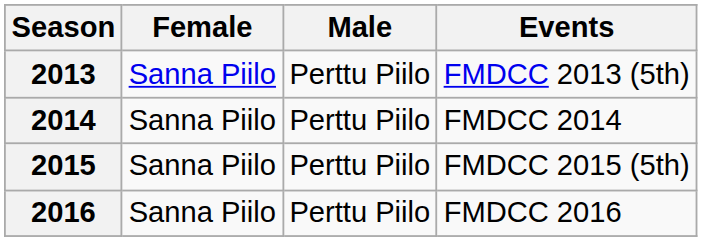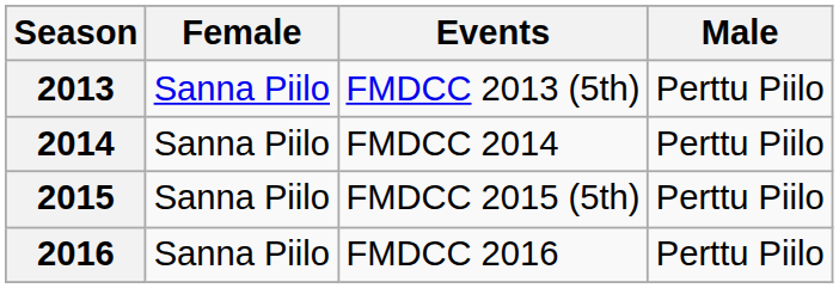 <table class="wikitable">
 <tr>
 <th scope="col">Season</th>
 <th scope="col">Female</th>
+<th scope="col">Events</th>
 <th scope="col">Male</th>
-<th scope="col">Events</th>
 </tr>
 <tr>
 <th scope="row">2013</th>
 <td><a href='#'>Sanna Piilo</a></td>
+<td><a href='#'>FMDCC</a> 2013 (5th)</td>
 <td>Perttu Piilo</td>
-<td><a href='#'>FMDCC</a> 2013 (5th)</td>
 </tr>
 <tr>
 <th scope="row">2014</th>
 <td>Sanna Piilo</td>
+<td>FMDCC 2014 </td>
 <td>Perttu Piilo</td>
-<td>FMDCC 2014 </td>
 </tr>
 <tr>
 <th scope="row">2015</th>
 <td>Sanna Piilo</td>
+<td>FMDCC 2015 (5th)</td>
 <td>Perttu Piilo</td>
-<td>FMDCC 2015 (5th)</td>
 </tr>
 <tr>
 <th scope="row">2016</th>
 <td>Sanna Piilo</td>
+<td>FMDCC 2016 </td>
 <td>Perttu Piilo</td>
-<td>FMDCC 2016 </td>
 </tr>
 </table>
